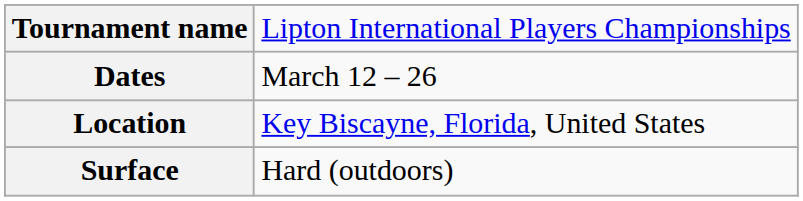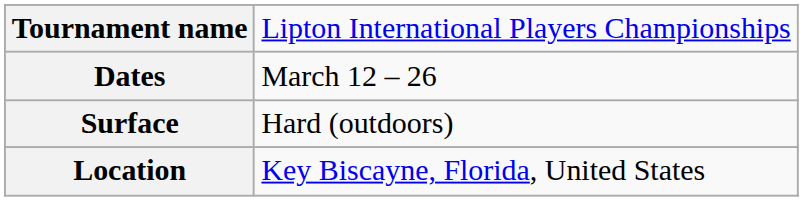 <table class="wikitable">
 <tr>
 <th>Tournament name</th>
 <td><a href='#'>Lipton International Players Championships</a></td>
 </tr>
 <tr>
 <th>Dates</th>
 <td>March 12 – 26</td>
 </tr>
 <tr>
+<th>Surface</th>
+<td>Hard (outdoors)</td>
+</tr>
+<tr>
 <th>Location</th>
 <td><a href='#'>Key Biscayne, Florida</a>, United States</td>
 </tr>
-<tr>
-<th>Surface</th>
-<td>Hard (outdoors)</td>
-</tr>
 </table>
